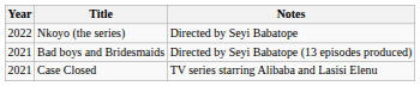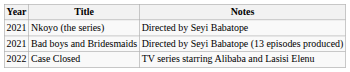 <table class="wikitable">
 <tr>
 <th>Year</th>
 <th>Title</th>
 <th>Notes</th>
 </tr>
 <tr>
-<td>2022</td>
+<td>2021</td>
 <td>Nkoyo (the series)</td>
 <td>Directed by Seyi Babatope</td>
 </tr>
 <tr>
 <td>2021</td>
 <td>Bad boys and Bridesmaids</td>
 <td>Directed by Seyi Babatope (13 episodes produced)</td>
 </tr>
 <tr>
-<td>2021</td>
+<td>2022</td>
 <td>Case Closed</td>
 <td>TV series starring Alibaba and Lasisi Elenu</td>
 </tr>
 </table>
